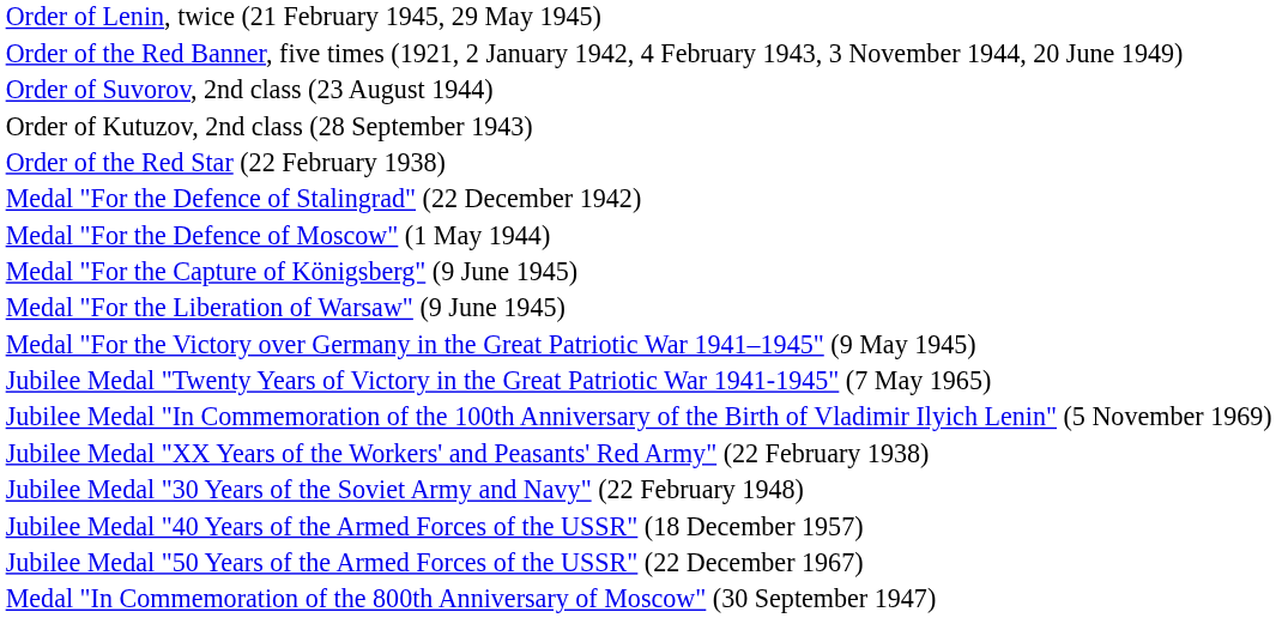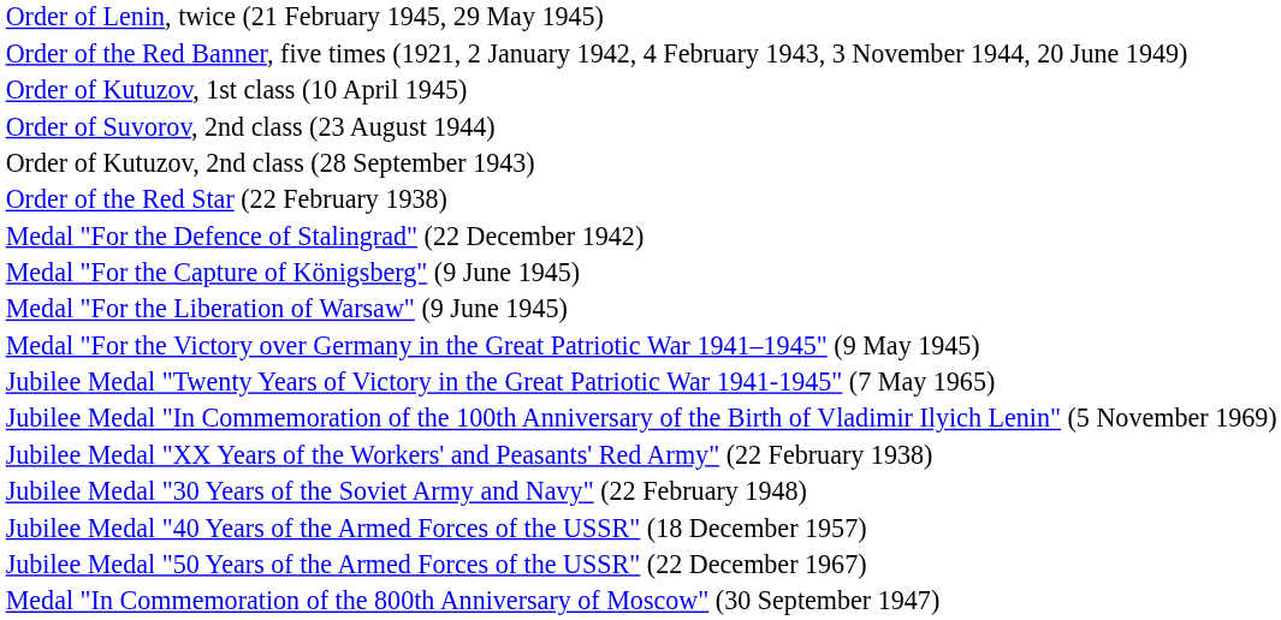 <table>
 <tr>
 <td></td>
 <td><a href='#'>Order of Lenin</a>, twice (21 February 1945, 29 May 1945)</td>
 </tr>
 <tr>
 <td></td>
 <td><a href='#'>Order of the Red Banner</a>, five times (1921, 2 January 1942, 4 February 1943, 3 November 1944, 20 June 1949)</td>
+</tr>
+<tr>
+<td></td>
+<td><a href='#'>Order of Kutuzov</a>, 1st class (10 April 1945)</td>
 </tr>
 <tr>
 <td></td>
 <td><a href='#'>Order of Suvorov</a>, 2nd class (23 August 1944)</td>
 </tr>
 <tr>
 <td></td>
 <td>Order of Kutuzov, 2nd class (28 September 1943)</td>
 </tr>
 <tr>
 <td></td>
 <td><a href='#'>Order of the Red Star</a> (22 February 1938)</td>
 </tr>
 <tr>
 <td></td>
 <td><a href='#'>Medal "For the Defence of Stalingrad"</a> (22 December 1942)</td>
-</tr>
-<tr>
-<td></td>
-<td><a href='#'>Medal "For the Defence of Moscow"</a> (1 May 1944)</td>
 </tr>
 <tr>
 <td></td>
 <td><a href='#'>Medal "For the Capture of Königsberg"</a> (9 June 1945)</td>
 </tr>
 <tr>
 <td></td>
 <td><a href='#'>Medal "For the Liberation of Warsaw"</a> (9 June 1945)</td>
 </tr>
 <tr>
 <td></td>
 <td><a href='#'>Medal "For the Victory over Germany in the Great Patriotic War 1941–1945"</a> (9 May 1945)</td>
 </tr>
 <tr>
 <td></td>
 <td><a href='#'>Jubilee Medal "Twenty Years of Victory in the Great Patriotic War 1941-1945"</a> (7 May 1965)</td>
 </tr>
 <tr>
 <td></td>
 <td><a href='#'>Jubilee Medal "In Commemoration of the 100th Anniversary of the Birth of Vladimir Ilyich Lenin"</a> (5 November 1969)</td>
 </tr>
 <tr>
 <td></td>
 <td><a href='#'>Jubilee Medal "XX Years of the Workers' and Peasants' Red Army"</a> (22 February 1938)</td>
 </tr>
 <tr>
 <td></td>
 <td><a href='#'>Jubilee Medal "30 Years of the Soviet Army and Navy"</a> (22 February 1948)</td>
 </tr>
 <tr>
 <td></td>
 <td><a href='#'>Jubilee Medal "40 Years of the Armed Forces of the USSR"</a> (18 December 1957)</td>
 </tr>
 <tr>
 <td></td>
 <td><a href='#'>Jubilee Medal "50 Years of the Armed Forces of the USSR"</a> (22 December 1967)</td>
 </tr>
 <tr>
 <td></td>
 <td><a href='#'>Medal "In Commemoration of the 800th Anniversary of Moscow"</a> (30 September 1947)</td>
 </tr>
 <tr>
 </tr>
 </table>
